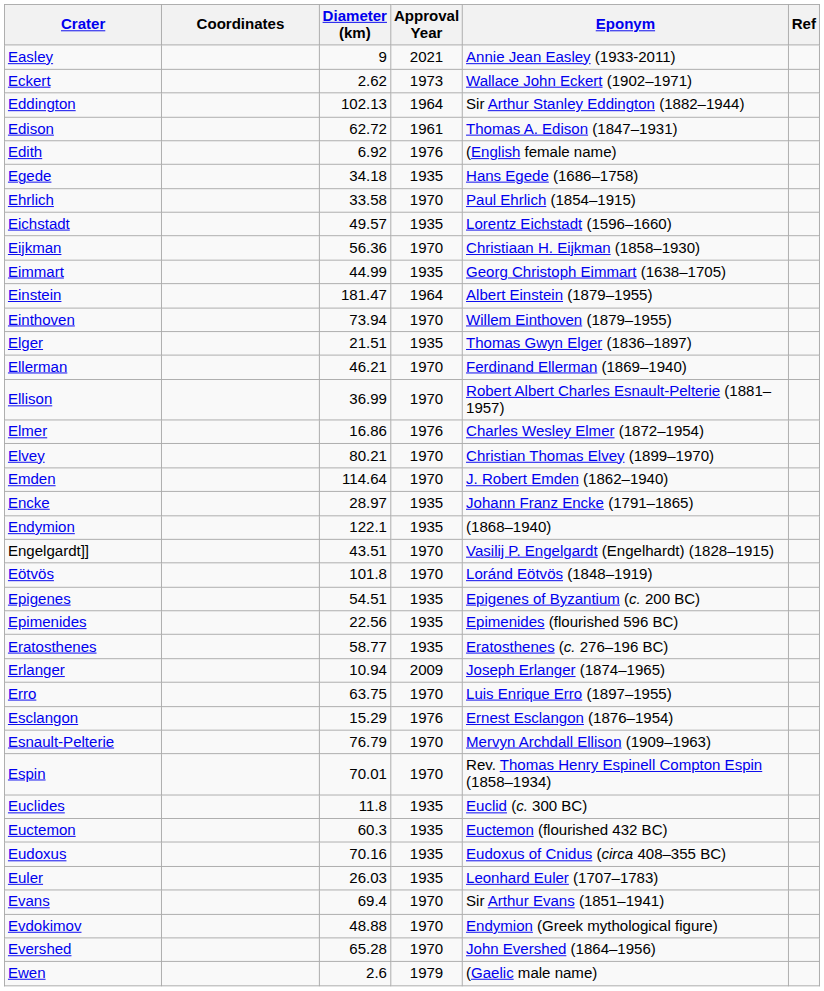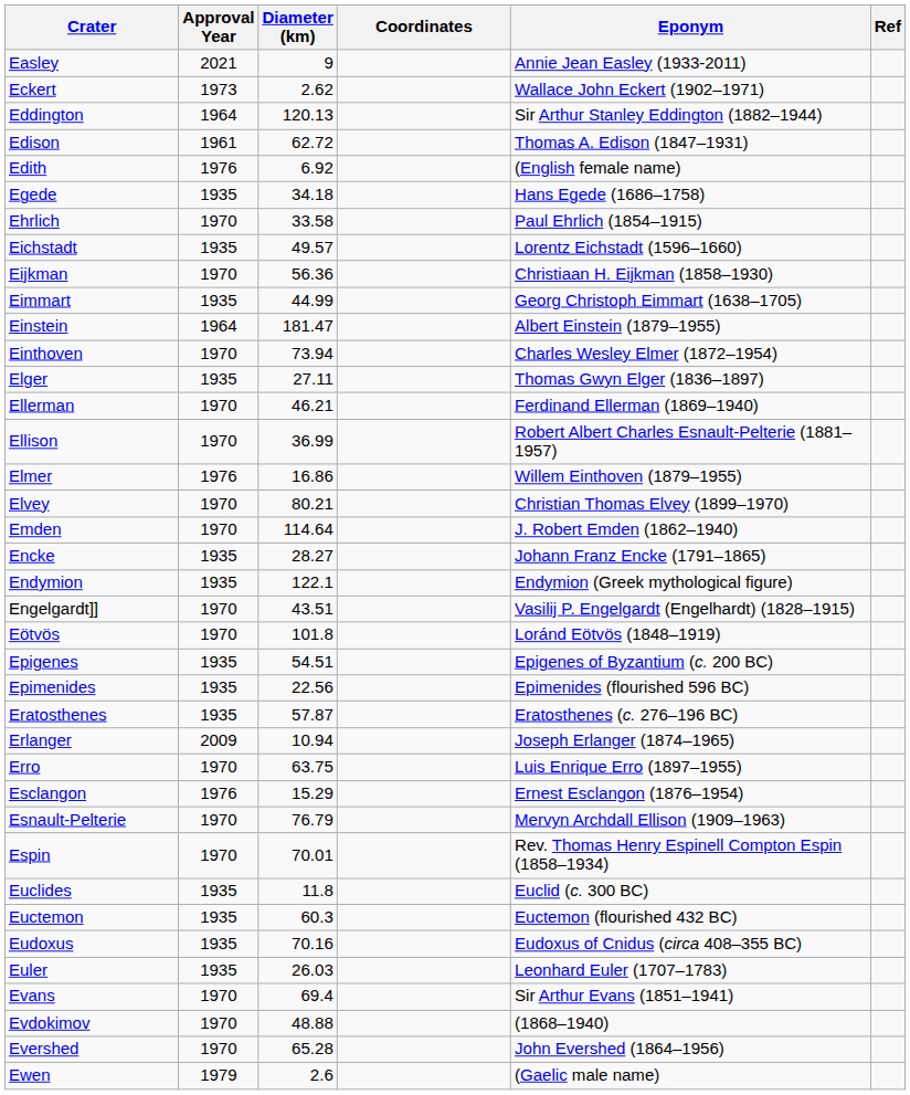 <table class="wikitable sortable" style="min-width: 90%">
 <tr>
 <th style="width:10em"><a href='#'>Crater</a></th>
+<th>Approval<br>Year</th>
+<th><a href='#'>Diameter</a><br>(km)</th>
 <th data-sort-type="number" style="width:10em">Coordinates</th>
-<th><a href='#'>Diameter</a><br>(km)</th>
-<th>Approval<br>Year</th>
 <th><a href='#'>Eponym</a></th>
 <th>Ref</th>
 </tr>
 <tr id="Easley">
 <td><a href='#'>Easley</a></td>
+<td align=center>2021</td>
+<td align=right>9</td>
 <td></td>
-<td align=right>9</td>
-<td align=center>2021</td>
 <td><a href='#'>Annie Jean Easley</a> (1933-2011)</td>
 <td></td>
 </tr>
 <tr id="Eckert">
 <td><a href='#'>Eckert</a></td>
+<td align=center>1973</td>
+<td align=right>2.62</td>
 <td></td>
-<td align=right>2.62</td>
-<td align=center>1973</td>
 <td><a href='#'>Wallace John Eckert</a> (1902–1971)</td>
 <td></td>
 </tr>
 <tr id="Eddington">
 <td><a href='#'>Eddington</a></td>
+<td align=center>1964</td>
+<td align=right>120.13</td>
 <td></td>
-<td align=right>102.13</td>
-<td align=center>1964</td>
 <td>Sir <a href='#'>Arthur Stanley Eddington</a> (1882–1944)</td>
 <td></td>
 </tr>
 <tr id="Edison">
 <td><a href='#'>Edison</a></td>
+<td align=center>1961</td>
+<td align=right>62.72</td>
 <td></td>
-<td align=right>62.72</td>
-<td align=center>1961</td>
 <td><a href='#'>Thomas A. Edison</a> (1847–1931)</td>
 <td></td>
 </tr>
 <tr id="Edith">
 <td><a href='#'>Edith</a></td>
+<td align=center>1976</td>
+<td align=right>6.92</td>
 <td></td>
-<td align=right>6.92</td>
-<td align=center>1976</td>
 <td>(<a href='#'>English</a> female name)</td>
 <td></td>
 </tr>
 <tr id="Egede">
 <td><a href='#'>Egede</a></td>
+<td align=center>1935</td>
+<td align=right>34.18</td>
 <td></td>
-<td align=right>34.18</td>
-<td align=center>1935</td>
 <td><a href='#'>Hans Egede</a> (1686–1758)</td>
 <td></td>
 </tr>
 <tr id="Ehrlich">
 <td><a href='#'>Ehrlich</a></td>
+<td align=center>1970</td>
+<td align=right>33.58</td>
 <td></td>
-<td align=right>33.58</td>
-<td align=center>1970</td>
 <td><a href='#'>Paul Ehrlich</a> (1854–1915)</td>
 <td></td>
 </tr>
 <tr id="Eichstadt">
 <td><a href='#'>Eichstadt</a></td>
+<td align=center>1935</td>
+<td align=right>49.57</td>
 <td></td>
-<td align=right>49.57</td>
-<td align=center>1935</td>
 <td><a href='#'>Lorentz Eichstadt</a> (1596–1660)</td>
 <td></td>
 </tr>
 <tr id="Eijkman">
 <td><a href='#'>Eijkman</a></td>
+<td align=center>1970</td>
+<td align=right>56.36</td>
 <td></td>
-<td align=right>56.36</td>
-<td align=center>1970</td>
 <td><a href='#'>Christiaan H. Eijkman</a> (1858–1930)</td>
 <td></td>
 </tr>
 <tr id="Eimmart">
 <td><a href='#'>Eimmart</a></td>
+<td align=center>1935</td>
+<td align=right>44.99</td>
 <td></td>
-<td align=right>44.99</td>
-<td align=center>1935</td>
 <td><a href='#'>Georg Christoph Eimmart</a> (1638–1705)</td>
 <td></td>
 </tr>
 <tr id="Einstein">
 <td><a href='#'>Einstein</a></td>
+<td align=center>1964</td>
+<td align=right>181.47</td>
 <td></td>
-<td align=right>181.47</td>
-<td align=center>1964</td>
 <td><a href='#'>Albert Einstein</a> (1879–1955)</td>
 <td></td>
 </tr>
 <tr id="Einthoven">
 <td><a href='#'>Einthoven</a></td>
+<td align=center>1970</td>
+<td align=right>73.94</td>
 <td></td>
-<td align=right>73.94</td>
-<td align=center>1970</td>
-<td><a href='#'>Willem Einthoven</a> (1879–1955)</td>
+<td><a href='#'>Charles Wesley Elmer</a> (1872–1954)</td>
 <td></td>
 </tr>
 <tr id="Elger">
 <td><a href='#'>Elger</a></td>
+<td align=center>1935</td>
+<td align=right>27.11</td>
 <td></td>
-<td align=right>21.51</td>
-<td align=center>1935</td>
 <td><a href='#'>Thomas Gwyn Elger</a> (1836–1897)</td>
 <td></td>
 </tr>
 <tr id="Ellerman">
 <td><a href='#'>Ellerman</a></td>
+<td align=center>1970</td>
+<td align=right>46.21</td>
 <td></td>
-<td align=right>46.21</td>
-<td align=center>1970</td>
 <td><a href='#'>Ferdinand Ellerman</a> (1869–1940)</td>
 <td></td>
 </tr>
 <tr id="Ellison">
 <td><a href='#'>Ellison</a></td>
+<td align=center>1970</td>
+<td align=right>36.99</td>
 <td></td>
-<td align=right>36.99</td>
-<td align=center>1970</td>
 <td><a href='#'>Robert Albert Charles Esnault-Pelterie</a> (1881–1957)</td>
 <td></td>
 </tr>
 <tr id="Elmer">
 <td><a href='#'>Elmer</a></td>
+<td align=center>1976</td>
+<td align=right>16.86</td>
 <td></td>
-<td align=right>16.86</td>
-<td align=center>1976</td>
-<td><a href='#'>Charles Wesley Elmer</a> (1872–1954)</td>
+<td><a href='#'>Willem Einthoven</a> (1879–1955)</td>
 <td></td>
 </tr>
 <tr id="Elvey">
 <td><a href='#'>Elvey</a></td>
+<td align=center>1970</td>
+<td align=right>80.21</td>
 <td></td>
-<td align=right>80.21</td>
-<td align=center>1970</td>
 <td><a href='#'>Christian Thomas Elvey</a> (1899–1970)</td>
 <td></td>
 </tr>
 <tr id="Emden">
 <td><a href='#'>Emden</a></td>
+<td align=center>1970</td>
+<td align=right>114.64</td>
 <td></td>
-<td align=right>114.64</td>
-<td align=center>1970</td>
 <td><a href='#'>J. Robert Emden</a> (1862–1940)</td>
 <td></td>
 </tr>
 <tr id="Encke">
 <td><a href='#'>Encke</a></td>
+<td align=center>1935</td>
+<td align=right>28.27</td>
 <td></td>
-<td align=right>28.97</td>
-<td align=center>1935</td>
 <td><a href='#'>Johann Franz Encke</a> (1791–1865)</td>
 <td></td>
 </tr>
 <tr id="Endymion">
 <td><a href='#'>Endymion</a></td>
+<td align=center>1935</td>
+<td align=right>122.1</td>
 <td></td>
-<td align=right>122.1</td>
-<td align=center>1935</td>
-<td> (1868–1940)</td>
+<td><a href='#'>Endymion</a> (Greek mythological figure)</td>
 <td></td>
 </tr>
 <tr id="Engel'gardt">
 <td [[Engel>Engelgardt]]</td>
+<td align=center>1970</td>
+<td align=right>43.51</td>
 <td></td>
-<td align=right>43.51</td>
-<td align=center>1970</td>
 <td><a href='#'>Vasilij P. Engelgardt</a> (Engelhardt) (1828–1915)</td>
 <td></td>
 </tr>
 <tr id="Eötvös">
 <td><a href='#'>Eötvös</a></td>
+<td align=center>1970</td>
+<td align=right>101.8</td>
 <td></td>
-<td align=right>101.8</td>
-<td align=center>1970</td>
 <td><a href='#'>Loránd Eötvös</a> (1848–1919)</td>
 <td></td>
 </tr>
 <tr id="Epigenes">
 <td><a href='#'>Epigenes</a></td>
+<td align=center>1935</td>
+<td align=right>54.51</td>
 <td></td>
-<td align=right>54.51</td>
-<td align=center>1935</td>
 <td><a href='#'>Epigenes of Byzantium</a> (<em>c.</em> 200 BC)</td>
 <td></td>
 </tr>
 <tr id="Epimenides">
 <td><a href='#'>Epimenides</a></td>
+<td align=center>1935</td>
+<td align=right>22.56</td>
 <td></td>
-<td align=right>22.56</td>
-<td align=center>1935</td>
 <td><a href='#'>Epimenides</a> (flourished 596 BC)</td>
 <td></td>
 </tr>
 <tr id="Eratosthenes">
 <td><a href='#'>Eratosthenes</a></td>
+<td align=center>1935</td>
+<td align=right>57.87</td>
 <td></td>
-<td align=right>58.77</td>
-<td align=center>1935</td>
 <td><a href='#'>Eratosthenes</a> (<em>c.</em> 276–196 BC)</td>
 <td></td>
 </tr>
 <tr id="Erlanger">
 <td><a href='#'>Erlanger</a></td>
+<td align=center>2009</td>
+<td align=right>10.94</td>
 <td></td>
-<td align=right>10.94</td>
-<td align=center>2009</td>
 <td><a href='#'>Joseph Erlanger</a> (1874–1965)</td>
 <td></td>
 </tr>
 <tr id="Erro">
 <td><a href='#'>Erro</a></td>
+<td align=center>1970</td>
+<td align=right>63.75</td>
 <td></td>
-<td align=right>63.75</td>
-<td align=center>1970</td>
 <td><a href='#'>Luis Enrique Erro</a> (1897–1955)</td>
 <td></td>
 </tr>
 <tr id="Esclangon">
 <td><a href='#'>Esclangon</a></td>
+<td align=center>1976</td>
+<td align=right>15.29</td>
 <td></td>
-<td align=right>15.29</td>
-<td align=center>1976</td>
 <td><a href='#'>Ernest Esclangon</a> (1876–1954)</td>
 <td></td>
 </tr>
 <tr id="Esnault-Pelterie">
 <td><a href='#'>Esnault-Pelterie</a></td>
+<td align=center>1970</td>
+<td align=right>76.79</td>
 <td></td>
-<td align=right>76.79</td>
-<td align=center>1970</td>
 <td><a href='#'>Mervyn Archdall Ellison</a> (1909–1963)</td>
 <td></td>
 </tr>
 <tr id="Espin">
 <td><a href='#'>Espin</a></td>
+<td align=center>1970</td>
+<td align=right>70.01</td>
 <td></td>
-<td align=right>70.01</td>
-<td align=center>1970</td>
 <td>Rev. <a href='#'>Thomas Henry Espinell Compton Espin</a> (1858–1934)</td>
 <td></td>
 </tr>
 <tr id="Euclides">
 <td><a href='#'>Euclides</a></td>
+<td align=center>1935</td>
+<td align=right>11.8</td>
 <td></td>
-<td align=right>11.8</td>
-<td align=center>1935</td>
 <td><a href='#'>Euclid</a> (<em>c.</em> 300 BC)</td>
 <td></td>
 </tr>
 <tr id="Euctemon">
 <td><a href='#'>Euctemon</a></td>
+<td align=center>1935</td>
+<td align=right>60.3</td>
 <td></td>
-<td align=right>60.3</td>
-<td align=center>1935</td>
 <td><a href='#'>Euctemon</a> (flourished 432 BC)</td>
 <td></td>
 </tr>
 <tr id="Eudoxus">
 <td><a href='#'>Eudoxus</a></td>
+<td align=center>1935</td>
+<td align=right>70.16</td>
 <td></td>
-<td align=right>70.16</td>
-<td align=center>1935</td>
 <td><a href='#'>Eudoxus of Cnidus</a> (<em>circa</em> 408–355 BC)</td>
 <td></td>
 </tr>
 <tr id="Euler">
 <td><a href='#'>Euler</a></td>
+<td align=center>1935</td>
+<td align=right>26.03</td>
 <td></td>
-<td align=right>26.03</td>
-<td align=center>1935</td>
 <td><a href='#'>Leonhard Euler</a> (1707–1783)</td>
 <td></td>
 </tr>
 <tr id="Evans">
 <td><a href='#'>Evans</a></td>
+<td align=center>1970</td>
+<td align=right>69.4</td>
 <td></td>
-<td align=right>69.4</td>
-<td align=center>1970</td>
 <td>Sir <a href='#'>Arthur Evans</a> (1851–1941)</td>
 <td></td>
 </tr>
 <tr id="Evdokimov">
 <td><a href='#'>Evdokimov</a></td>
+<td align=center>1970</td>
+<td align=right>48.88</td>
 <td></td>
-<td align=right>48.88</td>
-<td align=center>1970</td>
-<td><a href='#'>Endymion</a> (Greek mythological figure)</td>
+<td> (1868–1940)</td>
 <td></td>
 </tr>
 <tr id="Evershed">
 <td><a href='#'>Evershed</a></td>
+<td align=center>1970</td>
+<td align=right>65.28</td>
 <td></td>
-<td align=right>65.28</td>
-<td align=center>1970</td>
 <td><a href='#'>John Evershed</a> (1864–1956)</td>
 <td></td>
 </tr>
 <tr id="Ewen">
 <td><a href='#'>Ewen</a></td>
+<td align=center>1979</td>
+<td align=right>2.6</td>
 <td></td>
-<td align=right>2.6</td>
-<td align=center>1979</td>
 <td>(<a href='#'>Gaelic</a> male name)</td>
 <td></td>
 </tr>
 </table>
